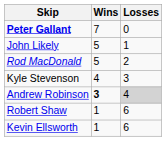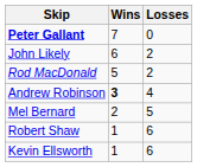 <table class="wikitable">
 <tr>
 <th>Skip</th>
 <th>Wins</th>
 <th>Losses</th>
 </tr>
 <tr>
 <td><strong><a href='#'>Peter Gallant</a></strong></td>
 <td>7</td>
 <td>0</td>
 </tr>
 <tr>
 <td><a href='#'>John Likely</a></td>
-<td>5</td>
-<td>1</td>
+<td>6</td>
+<td>2</td>
 </tr>
 <tr>
 <td><em><a href='#'>Rod MacDonald</a></em></td>
 <td>5</td>
 <td>2</td>
 </tr>
 <tr>
-<td>Kyle Stevenson</td>
+<td><a href='#'>Andrew Robinson</a></td>
+<td><strong>3</strong></td>
 <td>4</td>
-<td>3</td>
 </tr>
 <tr>
-<td><a href='#'>Andrew Robinson</a></td>
-<td><strong>3</strong></td>
-<td style="background: lightgrey;">4</td>
+<td><a href='#'>Mel Bernard</a></td>
+<td>2</td>
+<td>5</td>
 </tr>
 <tr>
 <td><a href='#'>Robert Shaw</a></td>
 <td>1</td>
 <td>6</td>
 </tr>
 <tr>
 <td><a href='#'>Kevin Ellsworth</a></td>
 <td>1</td>
 <td>6</td>
 </tr>
 </table>
